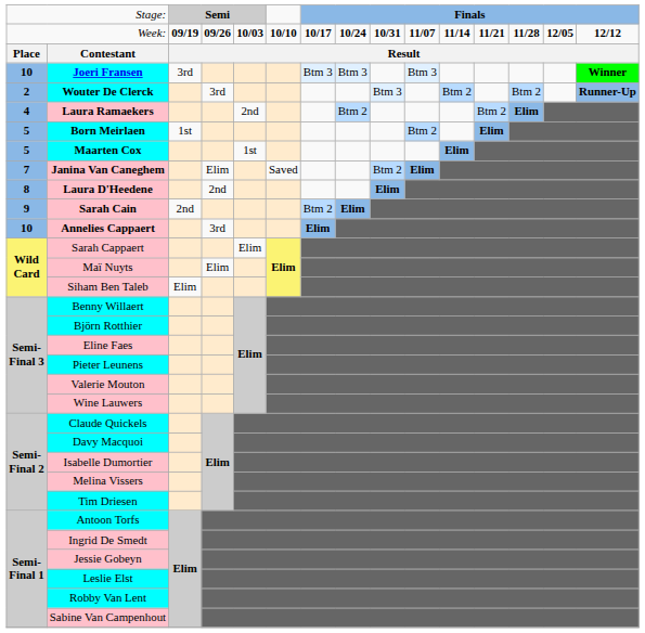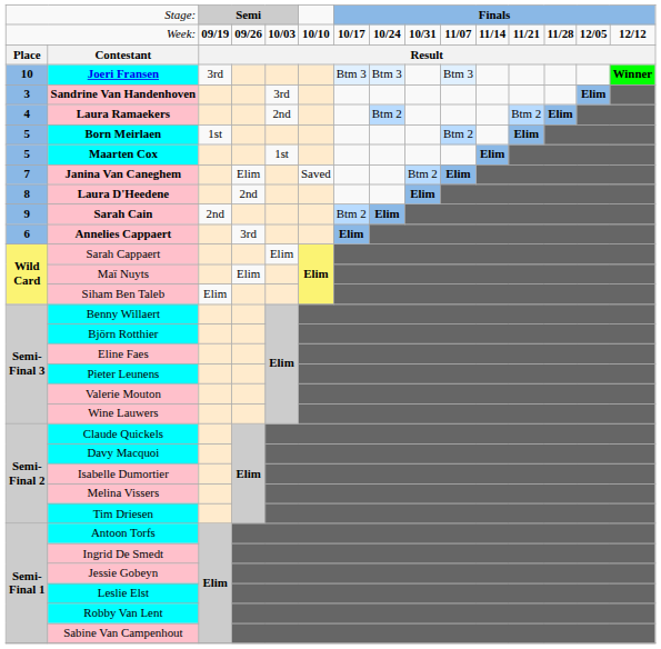 <table class="wikitable" style="margin:1em auto; text-align:center; font-size:85%">
 <tr>
 <td style = "text-align:right;" colspan="2"><em>Stage:</em></td>
 <td style = "background:#ccc;" colspan="3"><strong>Semi</strong></td>
 <td style = "background: #FBF373 text-align: center;"></td>
 <td style = "background:#8ab8e6;" colspan="9"><strong>Finals</strong></td>
 </tr>
 <tr>
 <td style = "text-align:right;" colspan="2"><em>Week:</em></td>
 <td><strong>09/19</strong></td>
 <td><strong>09/26</strong></td>
 <td><strong>10/03</strong></td>
 <td><strong>10/10</strong></td>
 <td><strong>10/17</strong></td>
 <td><strong>10/24</strong></td>
 <td><strong>10/31</strong></td>
 <td><strong>11/07</strong></td>
 <td><strong>11/14</strong></td>
 <td><strong>11/21</strong></td>
 <td><strong>11/28</strong></td>
 <td><strong>12/05</strong></td>
 <td><strong>12/12</strong></td>
 </tr>
 <tr>
 <th>Place</th>
 <th>Contestant</th>
 <th style="text-align:center;" colspan="13">Result</th>
 </tr>
 <tr>
 <td style   = "background:#8ab8e6;"><strong>10</strong></td>
 <td style = "background:cyan;"><strong><a href='#'>Joeri Fransen</a></strong></td>
 <td style = "background: palegoldenrod text-align: center;">3rd</td>
 <td style = "background:#ffebcd;"></td>
 <td style = "background:#ffebcd;"></td>
 <td style = "background:#ffebcd;"></td>
 <td style = "background:#e0f0ff;">Btm 3</td>
 <td style = "background:#e0f0ff;">Btm 3</td>
 <td></td>
 <td style = "background:#e0f0ff;">Btm 3</td>
 <td></td>
 <td></td>
 <td></td>
 <td></td>
 <td style = "background:Lime; text-align:center;"><strong>Winner</strong></td>
 </tr>
 <tr>
-<td style = "background:#8ab8e6;"><strong>2</strong></td>
-<td style = "background:cyan;"><strong>Wouter De Clerck</strong></td>
+<td style = "background:#8ab8e6;"><strong>3</strong></td>
+<td style = "background:pink;"><strong>Sandrine Van Handenhoven</strong></td>
+<td style = "background:#ffebcd;"></td>
 <td style = "background:#ffebcd;"></td>
 <td style = "background: palegoldenrod text-align: center;">3rd</td>
 <td style = "background:#ffebcd;"></td>
-<td style = "background:#ffebcd;"></td>
 <td></td>
 <td></td>
-<td style = "background:#e0f0ff;">Btm 3</td>
 <td></td>
-<td style = "background:#b8dbff;">Btm 2</td>
 <td></td>
-<td style = "background:#b8dbff;">Btm 2</td>
 <td></td>
-<td style = "background:#8ab8e6;"><strong>Runner-Up</strong></td>
+<td></td>
+<td></td>
+<td style = "background:#8ab8e6;"><strong>Elim</strong></td>
+<td style = "background:#666;"></td>
 </tr>
 <tr>
 <td style = "background:#8ab8e6;"><strong>4</strong></td>
 <td style = "background:pink;"><strong>Laura Ramaekers</strong></td>
 <td style = "background:#ffebcd;"></td>
 <td style = "background:#ffebcd;"></td>
 <td style = "background: palegoldenrod text-align: center;">2nd</td>
 <td style = "background:#ffebcd;"></td>
 <td></td>
 <td style = "background:#b8dbff;">Btm 2</td>
 <td></td>
 <td></td>
 <td></td>
 <td style   = "background:#b8dbff;">Btm 2</td>
 <td style   = "background:#8ab8e6;"><strong>Elim</strong></td>
 <td colspan = "2" style="background:#666;"></td>
 </tr>
 <tr>
 <td style = "background:#8ab8e6;"><strong>5</strong></td>
 <td style = "background:cyan;"><strong>Born Meirlaen</strong></td>
 <td style = "background: palegoldenrod text-align: center;">1st</td>
 <td style = "background:#ffebcd;"></td>
 <td style = "background:#ffebcd;"></td>
 <td style = "background:#ffebcd;"></td>
 <td></td>
 <td></td>
 <td></td>
 <td style = "background:#b8dbff;">Btm 2</td>
 <td></td>
 <td style   = "background:#8ab8e6;"><strong>Elim</strong></td>
 <td colspan = "3" style="background:#666;"></td>
 </tr>
 <tr>
 <td style = "background:#8ab8e6;"><strong>5</strong></td>
 <td style = "background:cyan;"><strong>Maarten Cox</strong></td>
 <td style = "background:#ffebcd;"></td>
 <td style = "background:#ffebcd;"></td>
 <td style = "background: palegoldenrod text-align: center;">1st</td>
 <td style = "background:#ffebcd;"></td>
 <td></td>
 <td></td>
 <td></td>
 <td></td>
 <td style   = "background:#8ab8e6;"><strong>Elim</strong></td>
 <td colspan = "4" style="background:#666;"></td>
 </tr>
 <tr>
 <td style = "background:#8ab8e6;"><strong>7</strong></td>
 <td style = "background:pink;"><strong>Janina Van Caneghem</strong></td>
 <td style = "background:#ffebcd;"></td>
 <td style = "background: #CCCCCC text-align: center;">Elim</td>
 <td style = "background:#ffebcd;"></td>
 <td style = "background: #FBF373 text-align: center;">Saved</td>
 <td></td>
 <td></td>
 <td style   = "background:#b8dbff;">Btm 2</td>
 <td style   = "background:#8ab8e6;"><strong>Elim</strong></td>
 <td colspan = "5" style="background:#666;"></td>
 </tr>
 <tr>
 <td style = "background:#8ab8e6;"><strong>8</strong></td>
 <td style = "background:pink;"><strong>Laura D'Heedene</strong></td>
 <td style = "background:#ffebcd;"></td>
 <td style = "background: palegoldenrod text-align: center;">2nd</td>
 <td style = "background:#ffebcd;"></td>
 <td style = "background:#ffebcd;"></td>
 <td></td>
 <td></td>
 <td style   = "background:#8ab8e6;"><strong>Elim</strong></td>
 <td colspan = "6" style="background:#666;"></td>
 </tr>
 <tr>
 <td style   = "background:#8ab8e6;"><strong>9</strong></td>
 <td style   = "background:pink;"><strong>Sarah Cain</strong></td>
 <td style   = "background: palegoldenrod text-align: center;">2nd</td>
 <td style   = "background:#ffebcd;"></td>
 <td style   = "background:#ffebcd;"></td>
 <td style   = "background:#ffebcd;"></td>
 <td style   = "background:#b8dbff;">Btm 2</td>
 <td style   = "background:#8ab8e6;"><strong>Elim</strong></td>
 <td colspan = "7" style="background:#666;"></td>
 </tr>
 <tr>
-<td style   = "background:#8ab8e6;"><strong>10</strong></td>
+<td style = "background:#8ab8e6;"><strong>6</strong></td>
 <td style   = "background:pink;"><strong>Annelies Cappaert</strong></td>
 <td style   = "background:#ffebcd;"></td>
 <td style = "background: palegoldenrod text-align: center;">3rd</td>
 <td style   = "background:#ffebcd;"></td>
 <td style   = "background:#ffebcd;"></td>
 <td style   = "background:#8ab8e6;"><strong>Elim</strong></td>
 <td colspan = "8" style="background:#666;"></td>
 </tr>
 <tr>
 <td style   = "background:#fbf373; text-align:center;" rowspan="3"><strong>Wild<br>Card</strong></td>
 <td style   = "background:pink;">Sarah Cappaert</td>
 <td style   = "background:#ffebcd;"></td>
 <td style   = "background:#ffebcd;"></td>
 <td style   = "background: #CCCCCC text-align: center;">Elim</td>
 <td style   = "background:#fbf373; text-align:center;" rowspan="3"><strong>Elim</strong></td>
 <td colspan = "9" style="background:#666;"></td>
 </tr>
 <tr>
 <td style   = "background:pink;">Maï Nuyts</td>
 <td style   = "background:#ffebcd;"></td>
 <td style   = "background: #CCCCCC text-align: center;">Elim</td>
 <td style   = "background:#ffebcd;"></td>
 <td colspan = "9" style="background:#666;"></td>
 </tr>
 <tr>
 <td style   = "background:pink;">Siham Ben Taleb</td>
 <td style   = "background: #CCCCCC text-align: center;">Elim</td>
 <td style   = "background:#ffebcd;"></td>
 <td style   = "background:#ffebcd;"></td>
 <td colspan = "9" style="background:#666;"></td>
 </tr>
 <tr>
 <td style   = "background:#ccc; text-align:center;" rowspan="6"><strong>Semi-<br>Final 3</strong></td>
 <td style   = "background:cyan;">Benny Willaert</td>
 <td style   = "background:#ffebcd;"></td>
 <td style   = "background:#ffebcd;"></td>
 <td style   = "background:#ccc;" rowspan="6"><strong>Elim</strong></td>
 <td colspan = "10" style="background:#666;"></td>
 </tr>
 <tr>
 <td style   = "background:cyan;">Björn Rotthier</td>
 <td style   = "background:#ffebcd;"></td>
 <td style   = "background:#ffebcd;"></td>
 <td colspan = "10" style="background:#666;"></td>
 </tr>
 <tr>
 <td style   = "background:pink;">Eline Faes</td>
 <td style   = "background:#ffebcd;"></td>
 <td style   = "background:#ffebcd;"></td>
 <td colspan = "10" style="background:#666;"></td>
 </tr>
 <tr>
 <td style   = "background:cyan;">Pieter Leunens</td>
 <td style   = "background:#ffebcd;"></td>
 <td style   = "background:#ffebcd;"></td>
 <td colspan = "10" style="background:#666;"></td>
 </tr>
 <tr>
 <td style   = "background:pink;">Valerie Mouton</td>
 <td style   = "background:#ffebcd;"></td>
 <td style   = "background:#ffebcd;"></td>
 <td colspan = "10" style="background:#666;"></td>
 </tr>
 <tr>
 <td style   = "background:pink;">Wine Lauwers</td>
 <td style   = "background:#ffebcd;"></td>
 <td style   = "background:#ffebcd;"></td>
 <td colspan = "10" style="background:#666;"></td>
 </tr>
 <tr>
 <td style   = "background:#ccc; text-align:center;" rowspan="5"><strong>Semi-<br>Final 2</strong></td>
 <td style   = "background:cyan;">Claude Quickels</td>
 <td style   = "background:#ffebcd;"></td>
 <td style   = "background:#ccc;" rowspan="5"><strong>Elim</strong></td>
 <td colspan = "11" style="background:#666;"></td>
 </tr>
 <tr>
 <td style   = "background:cyan;">Davy Macquoi</td>
 <td style   = "background:#ffebcd;"></td>
 <td colspan = "11" style="background:#666;"></td>
 </tr>
 <tr>
 <td style   = "background:pink;">Isabelle Dumortier</td>
 <td style   = "background:#ffebcd;"></td>
 <td colspan = "11" style="background:#666;"></td>
 </tr>
 <tr>
 <td style   = "background:pink;">Melina Vissers</td>
 <td style   = "background:#ffebcd;"></td>
 <td colspan = "11" style="background:#666;"></td>
 </tr>
 <tr>
 <td style   = "background:cyan;">Tim Driesen</td>
 <td style   = "background:#ffebcd;"></td>
 <td colspan = "11" style="background:#666;"></td>
 </tr>
 <tr>
 <td style   = "background:#ccc; text-align:center;" rowspan="6"><strong>Semi-<br>Final 1</strong></td>
 <td style   = "background:cyan;">Antoon Torfs</td>
 <td style   = "background:#ccc;" rowspan="6"><strong>Elim</strong></td>
 <td colspan = "12" style="background:#666;"></td>
 </tr>
 <tr>
 <td style   = "background:pink;">Ingrid De Smedt</td>
 <td colspan = "12" style="background:#666;"></td>
 </tr>
 <tr>
 <td style   = "background:pink;">Jessie Gobeyn</td>
 <td colspan = "12" style="background:#666;"></td>
 </tr>
 <tr>
 <td style   = "background:cyan;">Leslie Elst</td>
 <td colspan = "12" style="background:#666;"></td>
 </tr>
 <tr>
 <td style   = "background:cyan;">Robby Van Lent</td>
 <td colspan = "12" style="background:#666;"></td>
 </tr>
 <tr>
 <td style   = "background:pink;">Sabine Van Campenhout</td>
 <td colspan = "12" style="background:#666;"></td>
 </tr>
 <tr>
 </tr>
 </table>
